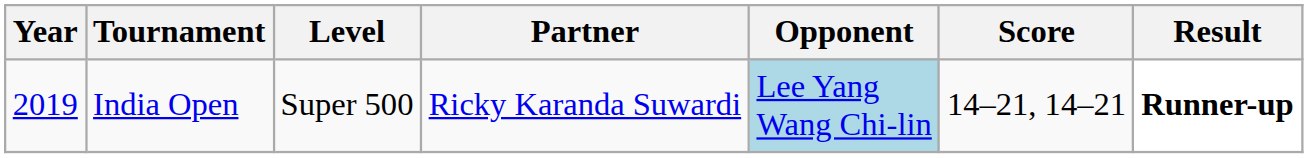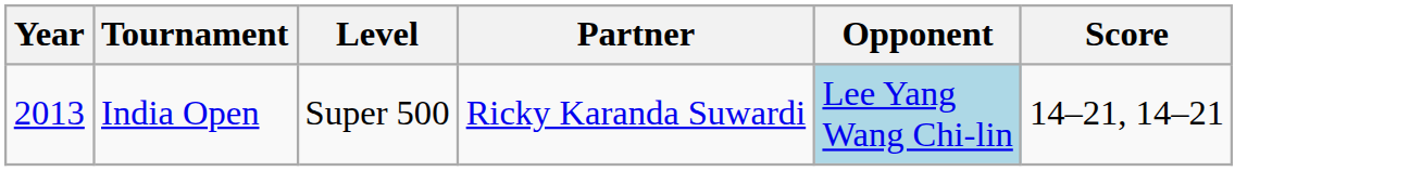 <table class="sortable wikitable" style="font-size: 90%">
 <tr>
 <th>Year</th>
 <th>Tournament</th>
 <th>Level</th>
 <th>Partner</th>
 <th>Opponent</th>
 <th>Score</th>
-<th>Result</th>
 </tr>
 <tr>
-<td align="center"><a href='#'>2019</a></td>
+<td align="center"><a href='#'>2013</a></td>
 <td align="left"><a href='#'>India Open</a></td>
 <td align="left">Super 500</td>
 <td align="left"> <a href='#'>Ricky Karanda Suwardi</a></td>
 <td align="left" style="background: lightblue;"> <a href='#'>Lee Yang</a> <br>  <a href='#'>Wang Chi-lin</a></td>
 <td align="left">14–21, 14–21</td>
-<td style="text-align:left; background:white"> <strong>Runner-up</strong></td>
 </tr>
 </table>
